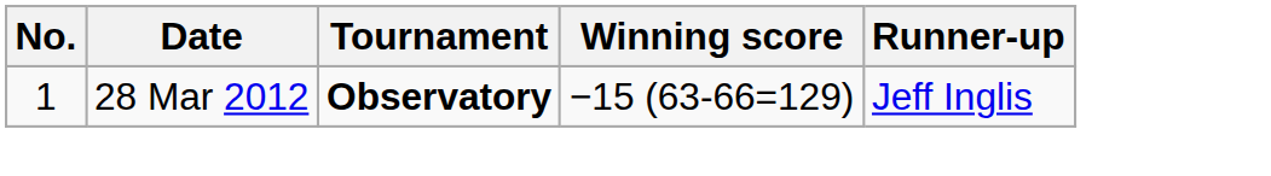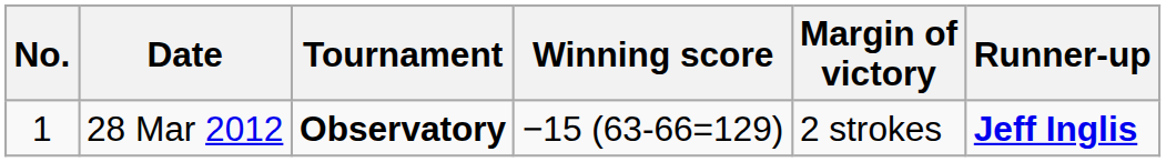 <table class="wikitable" style="font-size:95%;">
 <tr>
 <th>No.</th>
 <th>Date</th>
 <th>Tournament</th>
 <th>Winning score</th>
+<th>Margin of<br>victory</th>
 <th>Runner-up</th>
 </tr>
 <tr>
 <td align=center>1</td>
 <td align=right>28 Mar <a href='#'>2012</a></td>
 <td><strong>Observatory</strong></td>
 <td>−15 (63-66=129)</td>
-<td> <a href='#'>Jeff Inglis</a></td>
+<td>2 strokes</td>
+<td><strong> <a href='#'>Jeff Inglis</a></strong></td>
 </tr>
 </table>
